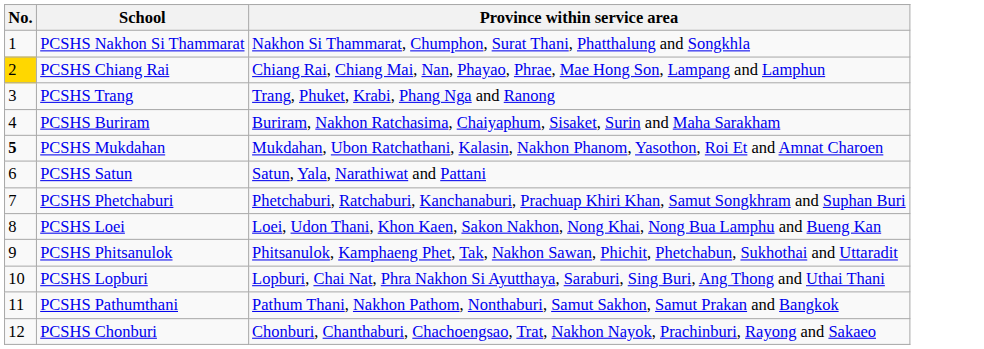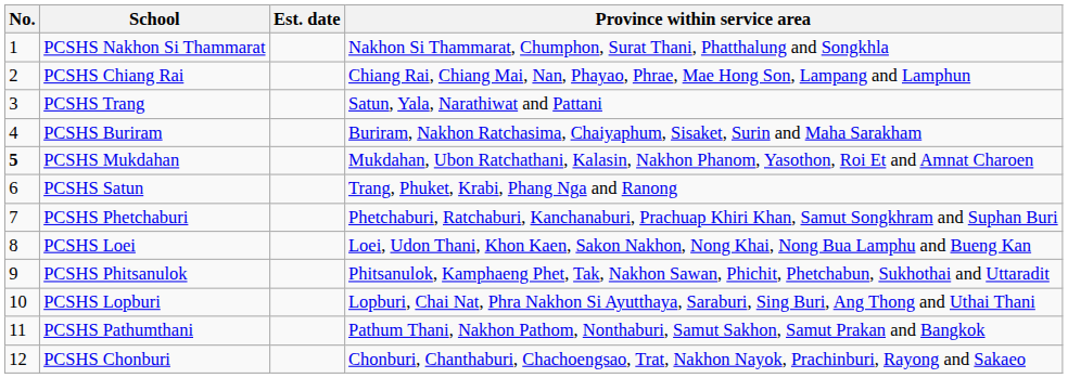 <table class="wikitable">
 <tr>
 <th>No.</th>
 <th>School</th>
+<th>Est. date</th>
 <th>Province within service area</th>
 </tr>
 <tr>
 <td>1</td>
 <td><a href='#'>PCSHS Nakhon Si Thammarat</a></td>
+<td></td>
 <td><a href='#'>Nakhon Si Thammarat</a>, <a href='#'>Chumphon</a>, <a href='#'>Surat Thani</a>, <a href='#'>Phatthalung</a> and <a href='#'>Songkhla</a></td>
 </tr>
 <tr>
-<td style="background: gold;">2</td>
+<td>2</td>
 <td><a href='#'>PCSHS Chiang Rai</a></td>
+<td></td>
 <td><a href='#'>Chiang Rai</a>, <a href='#'>Chiang Mai</a>, <a href='#'>Nan</a>, <a href='#'>Phayao</a>, <a href='#'>Phrae</a>, <a href='#'>Mae Hong Son</a>, <a href='#'>Lampang</a> and <a href='#'>Lamphun</a></td>
 </tr>
 <tr>
 <td>3</td>
 <td><a href='#'>PCSHS Trang</a></td>
-<td><a href='#'>Trang</a>, <a href='#'>Phuket</a>, <a href='#'>Krabi</a>, <a href='#'>Phang Nga</a> and <a href='#'>Ranong</a></td>
+<td></td>
+<td><a href='#'>Satun</a>, <a href='#'>Yala</a>, <a href='#'>Narathiwat</a> and <a href='#'>Pattani</a></td>
 </tr>
 <tr>
 <td>4</td>
 <td><a href='#'>PCSHS Buriram</a></td>
+<td></td>
 <td><a href='#'>Buriram</a>, <a href='#'>Nakhon Ratchasima</a>, <a href='#'>Chaiyaphum</a>, <a href='#'>Sisaket</a>, <a href='#'>Surin</a> and <a href='#'>Maha Sarakham</a></td>
 </tr>
 <tr>
 <td><strong>5</strong></td>
 <td><a href='#'>PCSHS Mukdahan</a></td>
+<td></td>
 <td><a href='#'>Mukdahan</a>, <a href='#'>Ubon Ratchathani</a>, <a href='#'>Kalasin</a>, <a href='#'>Nakhon Phanom</a>, <a href='#'>Yasothon</a>, <a href='#'>Roi Et</a> and <a href='#'>Amnat Charoen</a></td>
 </tr>
 <tr>
 <td>6</td>
 <td><a href='#'>PCSHS Satun</a></td>
-<td><a href='#'>Satun</a>, <a href='#'>Yala</a>, <a href='#'>Narathiwat</a> and <a href='#'>Pattani</a></td>
+<td></td>
+<td><a href='#'>Trang</a>, <a href='#'>Phuket</a>, <a href='#'>Krabi</a>, <a href='#'>Phang Nga</a> and <a href='#'>Ranong</a></td>
 </tr>
 <tr>
 <td>7</td>
 <td><a href='#'>PCSHS Phetchaburi</a></td>
+<td></td>
 <td><a href='#'>Phetchaburi</a>, <a href='#'>Ratchaburi</a>, <a href='#'>Kanchanaburi</a>, <a href='#'>Prachuap Khiri Khan</a>, <a href='#'>Samut Songkhram</a> and <a href='#'>Suphan Buri</a></td>
 </tr>
 <tr>
 <td>8</td>
 <td><a href='#'>PCSHS Loei</a></td>
+<td></td>
 <td><a href='#'>Loei</a>, <a href='#'>Udon Thani</a>, <a href='#'>Khon Kaen</a>, <a href='#'>Sakon Nakhon</a>, <a href='#'>Nong Khai</a>, <a href='#'>Nong Bua Lamphu</a> and <a href='#'>Bueng Kan</a></td>
 </tr>
 <tr>
 <td>9</td>
 <td><a href='#'>PCSHS Phitsanulok</a></td>
+<td></td>
 <td><a href='#'>Phitsanulok</a>, <a href='#'>Kamphaeng Phet</a>, <a href='#'>Tak</a>, <a href='#'>Nakhon Sawan</a>, <a href='#'>Phichit</a>, <a href='#'>Phetchabun</a>, <a href='#'>Sukhothai</a> and <a href='#'>Uttaradit</a></td>
 </tr>
 <tr>
 <td>10</td>
 <td><a href='#'>PCSHS Lopburi</a></td>
+<td></td>
 <td><a href='#'>Lopburi</a>, <a href='#'>Chai Nat</a>, <a href='#'>Phra Nakhon Si Ayutthaya</a>, <a href='#'>Saraburi</a>, <a href='#'>Sing Buri</a>, <a href='#'>Ang Thong</a> and <a href='#'>Uthai Thani</a></td>
 </tr>
 <tr>
 <td>11</td>
 <td><a href='#'>PCSHS Pathumthani</a></td>
+<td></td>
 <td><a href='#'>Pathum Thani</a>, <a href='#'>Nakhon Pathom</a>, <a href='#'>Nonthaburi</a>, <a href='#'>Samut Sakhon</a>, <a href='#'>Samut Prakan</a> and <a href='#'>Bangkok</a></td>
 </tr>
 <tr>
 <td>12</td>
 <td><a href='#'>PCSHS Chonburi</a></td>
+<td></td>
 <td><a href='#'>Chonburi</a>, <a href='#'>Chanthaburi</a>, <a href='#'>Chachoengsao</a>, <a href='#'>Trat</a>, <a href='#'>Nakhon Nayok</a>, <a href='#'>Prachinburi</a>, <a href='#'>Rayong</a> and <a href='#'>Sakaeo</a></td>
 </tr>
 </table>
